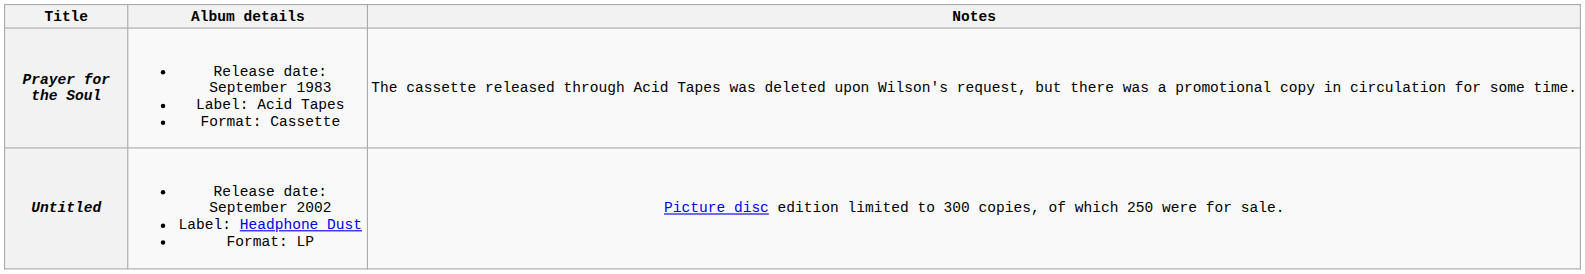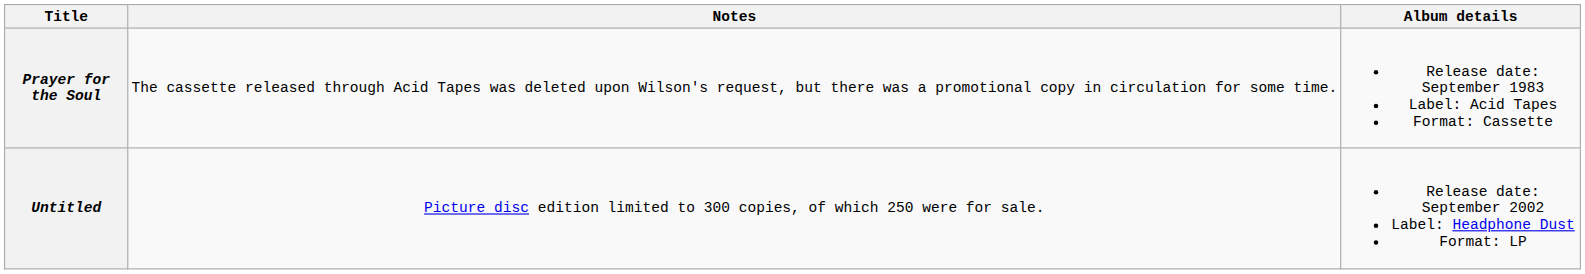 <table class="wikitable plainrowheaders" style="text-align:center;">
 <tr>
 <th scope="col" style="width:8em;">Title</th>
+<th scope="col">Notes</th>
 <th scope="col" style="width:16em;">Album details</th>
-<th scope="col">Notes</th>
 </tr>
 <tr>
 <th scope="row"><em>Prayer for the Soul</em></th>
+<td>The cassette released through Acid Tapes was deleted upon Wilson's request, but there was a promotional copy in circulation for some time.</td>
 <td><br><ul><li>Release date: September 1983</li><li>Label: Acid Tapes</li><li>Format: Cassette</li></ul></td>
-<td>The cassette released through Acid Tapes was deleted upon Wilson's request, but there was a promotional copy in circulation for some time.</td>
 </tr>
 <tr>
 <th scope="row"><em>Untitled</em></th>
+<td><a href='#'>Picture disc</a> edition limited to 300 copies, of which 250 were for sale.</td>
 <td><br><ul><li>Release date: September 2002</li><li>Label: <a href='#'>Headphone Dust</a></li><li>Format: LP</li></ul></td>
-<td><a href='#'>Picture disc</a> edition limited to 300 copies, of which 250 were for sale.</td>
 </tr>
 </table>
